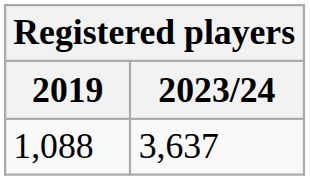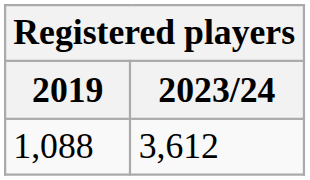 <table class="sortable wikitable">
 <tr>
 <th colspan="2">Registered players</th>
 </tr>
 <tr>
 <th colspan="1">2019</th>
 <th>2023/24</th>
 </tr>
 <tr>
 <td>1,088</td>
-<td>3,637</td>
+<td>3,612</td>
 </tr>
 </table>
